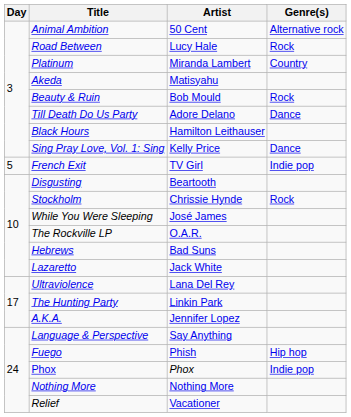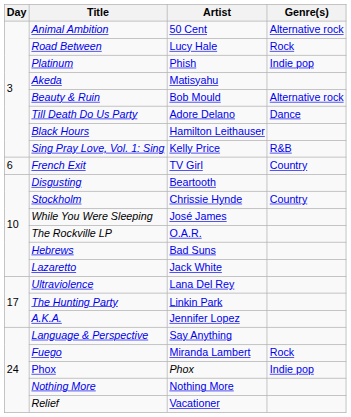 <table class="wikitable" style="text-align: left;">
 <tr>
 <th>Day</th>
 <th>Title</th>
 <th>Artist</th>
 <th>Genre(s)</th>
 </tr>
 <tr>
 <td rowspan="8">3</td>
 <td><em><a href='#'>Animal Ambition</a></em></td>
 <td><a href='#'>50 Cent</a></td>
 <td><a href='#'>Alternative rock</a></td>
 </tr>
 <tr>
 <td><em><a href='#'>Road Between</a></em></td>
 <td><a href='#'>Lucy Hale</a></td>
 <td><a href='#'>Rock</a></td>
 </tr>
 <tr>
 <td><em><a href='#'>Platinum</a></em></td>
-<td><a href='#'>Miranda Lambert</a></td>
-<td><a href='#'>Country</a></td>
+<td><a href='#'>Phish</a></td>
+<td><a href='#'>Indie pop</a></td>
 </tr>
 <tr>
 <td><em><a href='#'>Akeda</a></em></td>
 <td><a href='#'>Matisyahu</a></td>
 <td></td>
 </tr>
 <tr>
 <td><em><a href='#'>Beauty & Ruin</a></em></td>
 <td><a href='#'>Bob Mould</a></td>
-<td><a href='#'>Rock</a></td>
+<td><a href='#'>Alternative rock</a></td>
 </tr>
 <tr>
 <td><em><a href='#'>Till Death Do Us Party</a></em></td>
 <td><a href='#'>Adore Delano</a></td>
 <td><a href='#'>Dance</a></td>
 </tr>
 <tr>
 <td><em><a href='#'>Black Hours</a></em></td>
 <td><a href='#'>Hamilton Leithauser</a></td>
 <td></td>
 </tr>
 <tr>
 <td><em><a href='#'>Sing Pray Love, Vol. 1: Sing</a></em></td>
 <td><a href='#'>Kelly Price</a></td>
-<td><a href='#'>Dance</a></td>
+<td><a href='#'>R&B</a></td>
 </tr>
 <tr>
-<td>5</td>
+<td>6</td>
 <td><em><a href='#'>French Exit</a></em></td>
 <td><a href='#'>TV Girl</a></td>
-<td><a href='#'>Indie pop</a></td>
+<td><a href='#'>Country</a></td>
 </tr>
 <tr>
 <td rowspan="6">10</td>
 <td><em><a href='#'>Disgusting</a></em></td>
 <td><a href='#'>Beartooth</a></td>
 <td></td>
 </tr>
 <tr>
 <td><em><a href='#'>Stockholm</a></em></td>
 <td><a href='#'>Chrissie Hynde</a></td>
-<td><a href='#'>Rock</a></td>
+<td><a href='#'>Country</a></td>
 </tr>
 <tr>
 <td><em>While You Were Sleeping</em></td>
 <td><a href='#'>José James</a></td>
 <td></td>
 </tr>
 <tr>
 <td><em>The Rockville LP</em></td>
 <td><a href='#'>O.A.R.</a></td>
 <td></td>
 </tr>
 <tr>
 <td><em><a href='#'>Hebrews</a></em></td>
 <td><a href='#'>Bad Suns</a></td>
 <td></td>
 </tr>
 <tr>
 <td><em><a href='#'>Lazaretto</a></em></td>
 <td><a href='#'>Jack White</a></td>
 <td></td>
 </tr>
 <tr>
 <td rowspan="3">17</td>
 <td><em><a href='#'>Ultraviolence</a></em></td>
 <td><a href='#'>Lana Del Rey</a></td>
 <td></td>
 </tr>
 <tr>
 <td><em><a href='#'>The Hunting Party</a></em></td>
 <td><a href='#'>Linkin Park</a></td>
 <td></td>
 </tr>
 <tr>
 <td><em><a href='#'>A.K.A.</a></em></td>
 <td><a href='#'>Jennifer Lopez</a></td>
 <td></td>
 </tr>
 <tr>
 <td rowspan="5">24</td>
 <td><em><a href='#'>Language & Perspective</a></em></td>
 <td><a href='#'>Say Anything</a></td>
 <td></td>
 </tr>
 <tr>
 <td><em><a href='#'>Fuego</a></em></td>
-<td><a href='#'>Phish</a></td>
-<td><a href='#'>Hip hop</a></td>
+<td><a href='#'>Miranda Lambert</a></td>
+<td><a href='#'>Rock</a></td>
 </tr>
 <tr>
 <td><a href='#'>Phox</a></td>
 <td><em>Phox</em></td>
 <td><a href='#'>Indie pop</a></td>
 </tr>
 <tr>
 <td><em><a href='#'>Nothing More</a></em></td>
 <td><a href='#'>Nothing More</a></td>
 <td></td>
 </tr>
 <tr>
 <td><em>Relief</em></td>
 <td><a href='#'>Vacationer</a></td>
 <td></td>
 </tr>
 </table>
